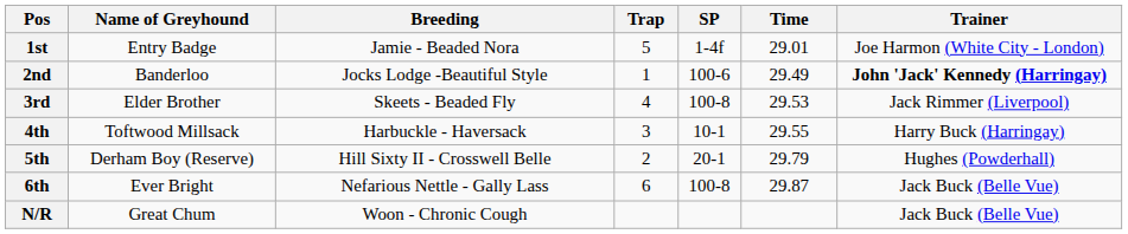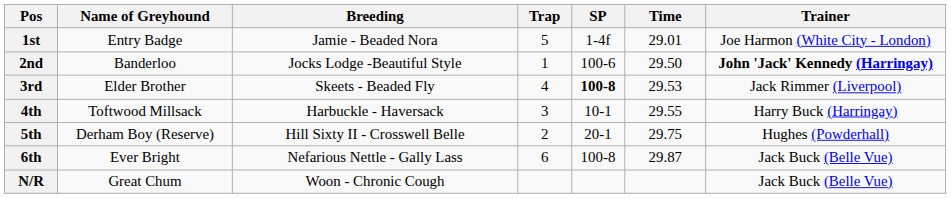 <table class="wikitable" style="text-align: center">
 <tr>
 <th width=50>Pos</th>
 <th width=180>Name of Greyhound</th>
 <th width=300>Breeding</th>
 <th width=50>Trap</th>
 <th width=50>SP</th>
 <th width=80>Time</th>
 <th width=250>Trainer</th>
 </tr>
 <tr>
 <th>1st</th>
 <td>Entry Badge</td>
 <td>Jamie - Beaded Nora</td>
 <td>5</td>
 <td>1-4f</td>
 <td>29.01</td>
 <td>Joe Harmon <a href='#'>(White City - London)</a></td>
 </tr>
 <tr>
 <th>2nd</th>
 <td>Banderloo</td>
 <td>Jocks Lodge -Beautiful Style</td>
 <td>1</td>
 <td>100-6</td>
-<td>29.49</td>
+<td>29.50</td>
 <td><strong>John 'Jack' Kennedy <a href='#'>(Harringay)</a></strong></td>
 </tr>
 <tr>
 <th>3rd</th>
 <td>Elder Brother</td>
 <td>Skeets - Beaded Fly</td>
 <td>4</td>
-<td>100-8</td>
+<td><strong>100-8</strong></td>
 <td>29.53</td>
 <td>Jack Rimmer <a href='#'>(Liverpool)</a></td>
 </tr>
 <tr>
 <th>4th</th>
 <td>Toftwood Millsack</td>
 <td>Harbuckle - Haversack</td>
 <td>3</td>
 <td>10-1</td>
 <td>29.55</td>
 <td>Harry Buck <a href='#'>(Harringay)</a></td>
 </tr>
 <tr>
 <th>5th</th>
 <td>Derham Boy (Reserve)</td>
 <td>Hill Sixty II - Crosswell Belle</td>
 <td>2</td>
 <td>20-1</td>
-<td>29.79</td>
+<td>29.75</td>
 <td>Hughes <a href='#'>(Powderhall)</a></td>
 </tr>
 <tr>
 <th>6th</th>
 <td>Ever Bright</td>
 <td>Nefarious Nettle - Gally Lass</td>
 <td>6</td>
 <td>100-8</td>
 <td>29.87</td>
 <td>Jack Buck <a href='#'>(Belle Vue)</a></td>
 </tr>
 <tr>
 <th>N/R</th>
 <td>Great Chum</td>
 <td>Woon - Chronic Cough</td>
 <td></td>
 <td></td>
 <td></td>
 <td>Jack Buck <a href='#'>(Belle Vue)</a></td>
 </tr>
 </table>
